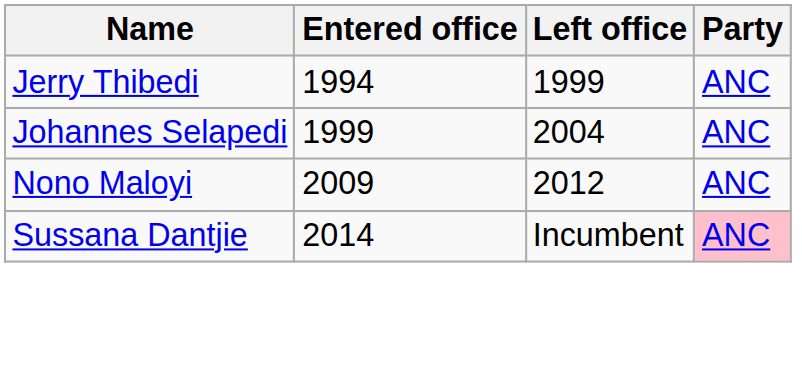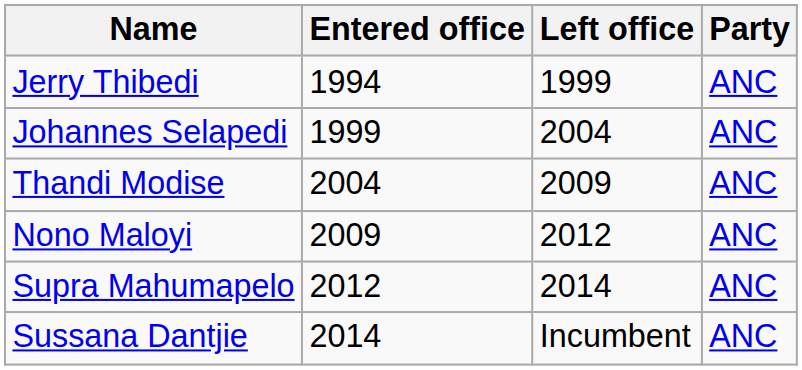 <table class="wikitable">
 <tr>
 <th>Name</th>
 <th>Entered office</th>
 <th>Left office</th>
 <th>Party</th>
 </tr>
 <tr>
 <td><a href='#'>Jerry Thibedi</a></td>
 <td>1994</td>
 <td>1999</td>
 <td><a href='#'>ANC</a></td>
 </tr>
 <tr>
 <td><a href='#'>Johannes Selapedi</a></td>
 <td>1999</td>
 <td>2004</td>
 <td><a href='#'>ANC</a></td>
 </tr>
 <tr>
+<td><a href='#'>Thandi Modise</a></td>
+<td>2004</td>
+<td>2009</td>
+<td><a href='#'>ANC</a></td>
+</tr>
+<tr>
 <td><a href='#'>Nono Maloyi</a></td>
 <td>2009</td>
 <td>2012</td>
 <td><a href='#'>ANC</a></td>
 </tr>
 <tr>
+<td><a href='#'>Supra Mahumapelo</a></td>
+<td>2012</td>
+<td>2014</td>
+<td><a href='#'>ANC</a></td>
+</tr>
+<tr>
 <td><a href='#'>Sussana Dantjie</a></td>
 <td>2014</td>
 <td>Incumbent</td>
-<td style="background: pink;"><a href='#'>ANC</a></td>
+<td><a href='#'>ANC</a></td>
 </tr>
 </table>
